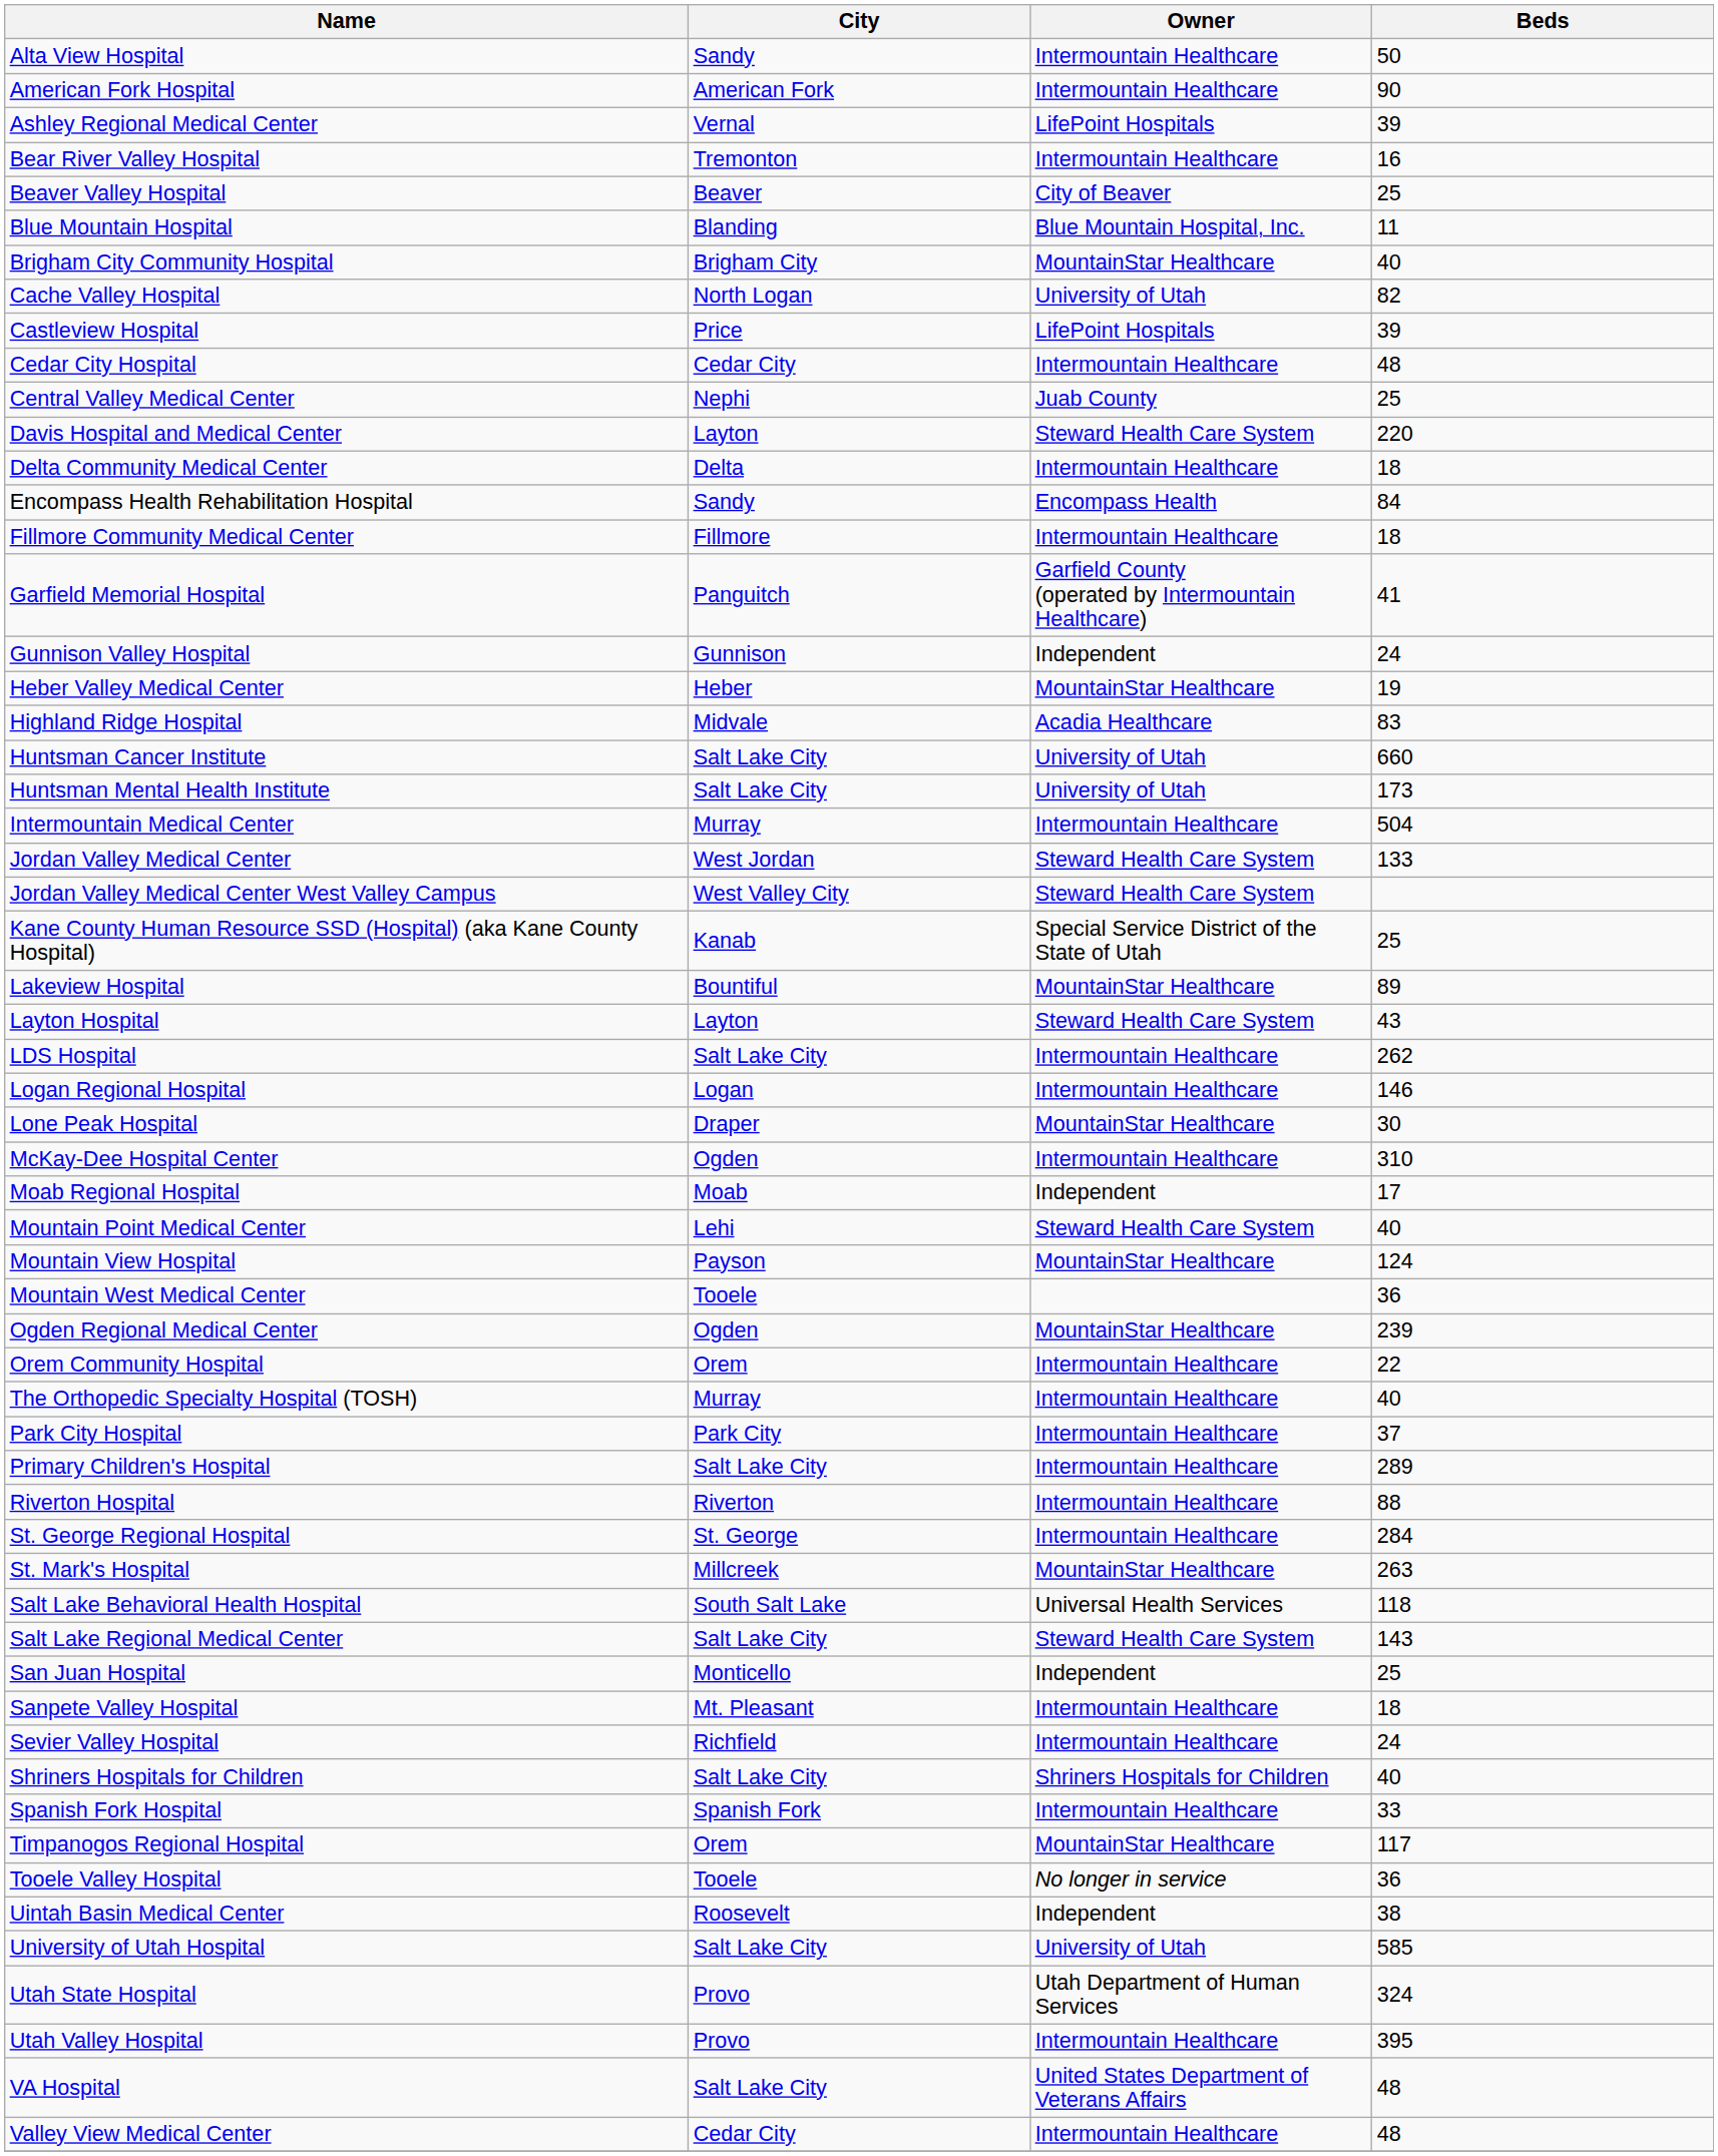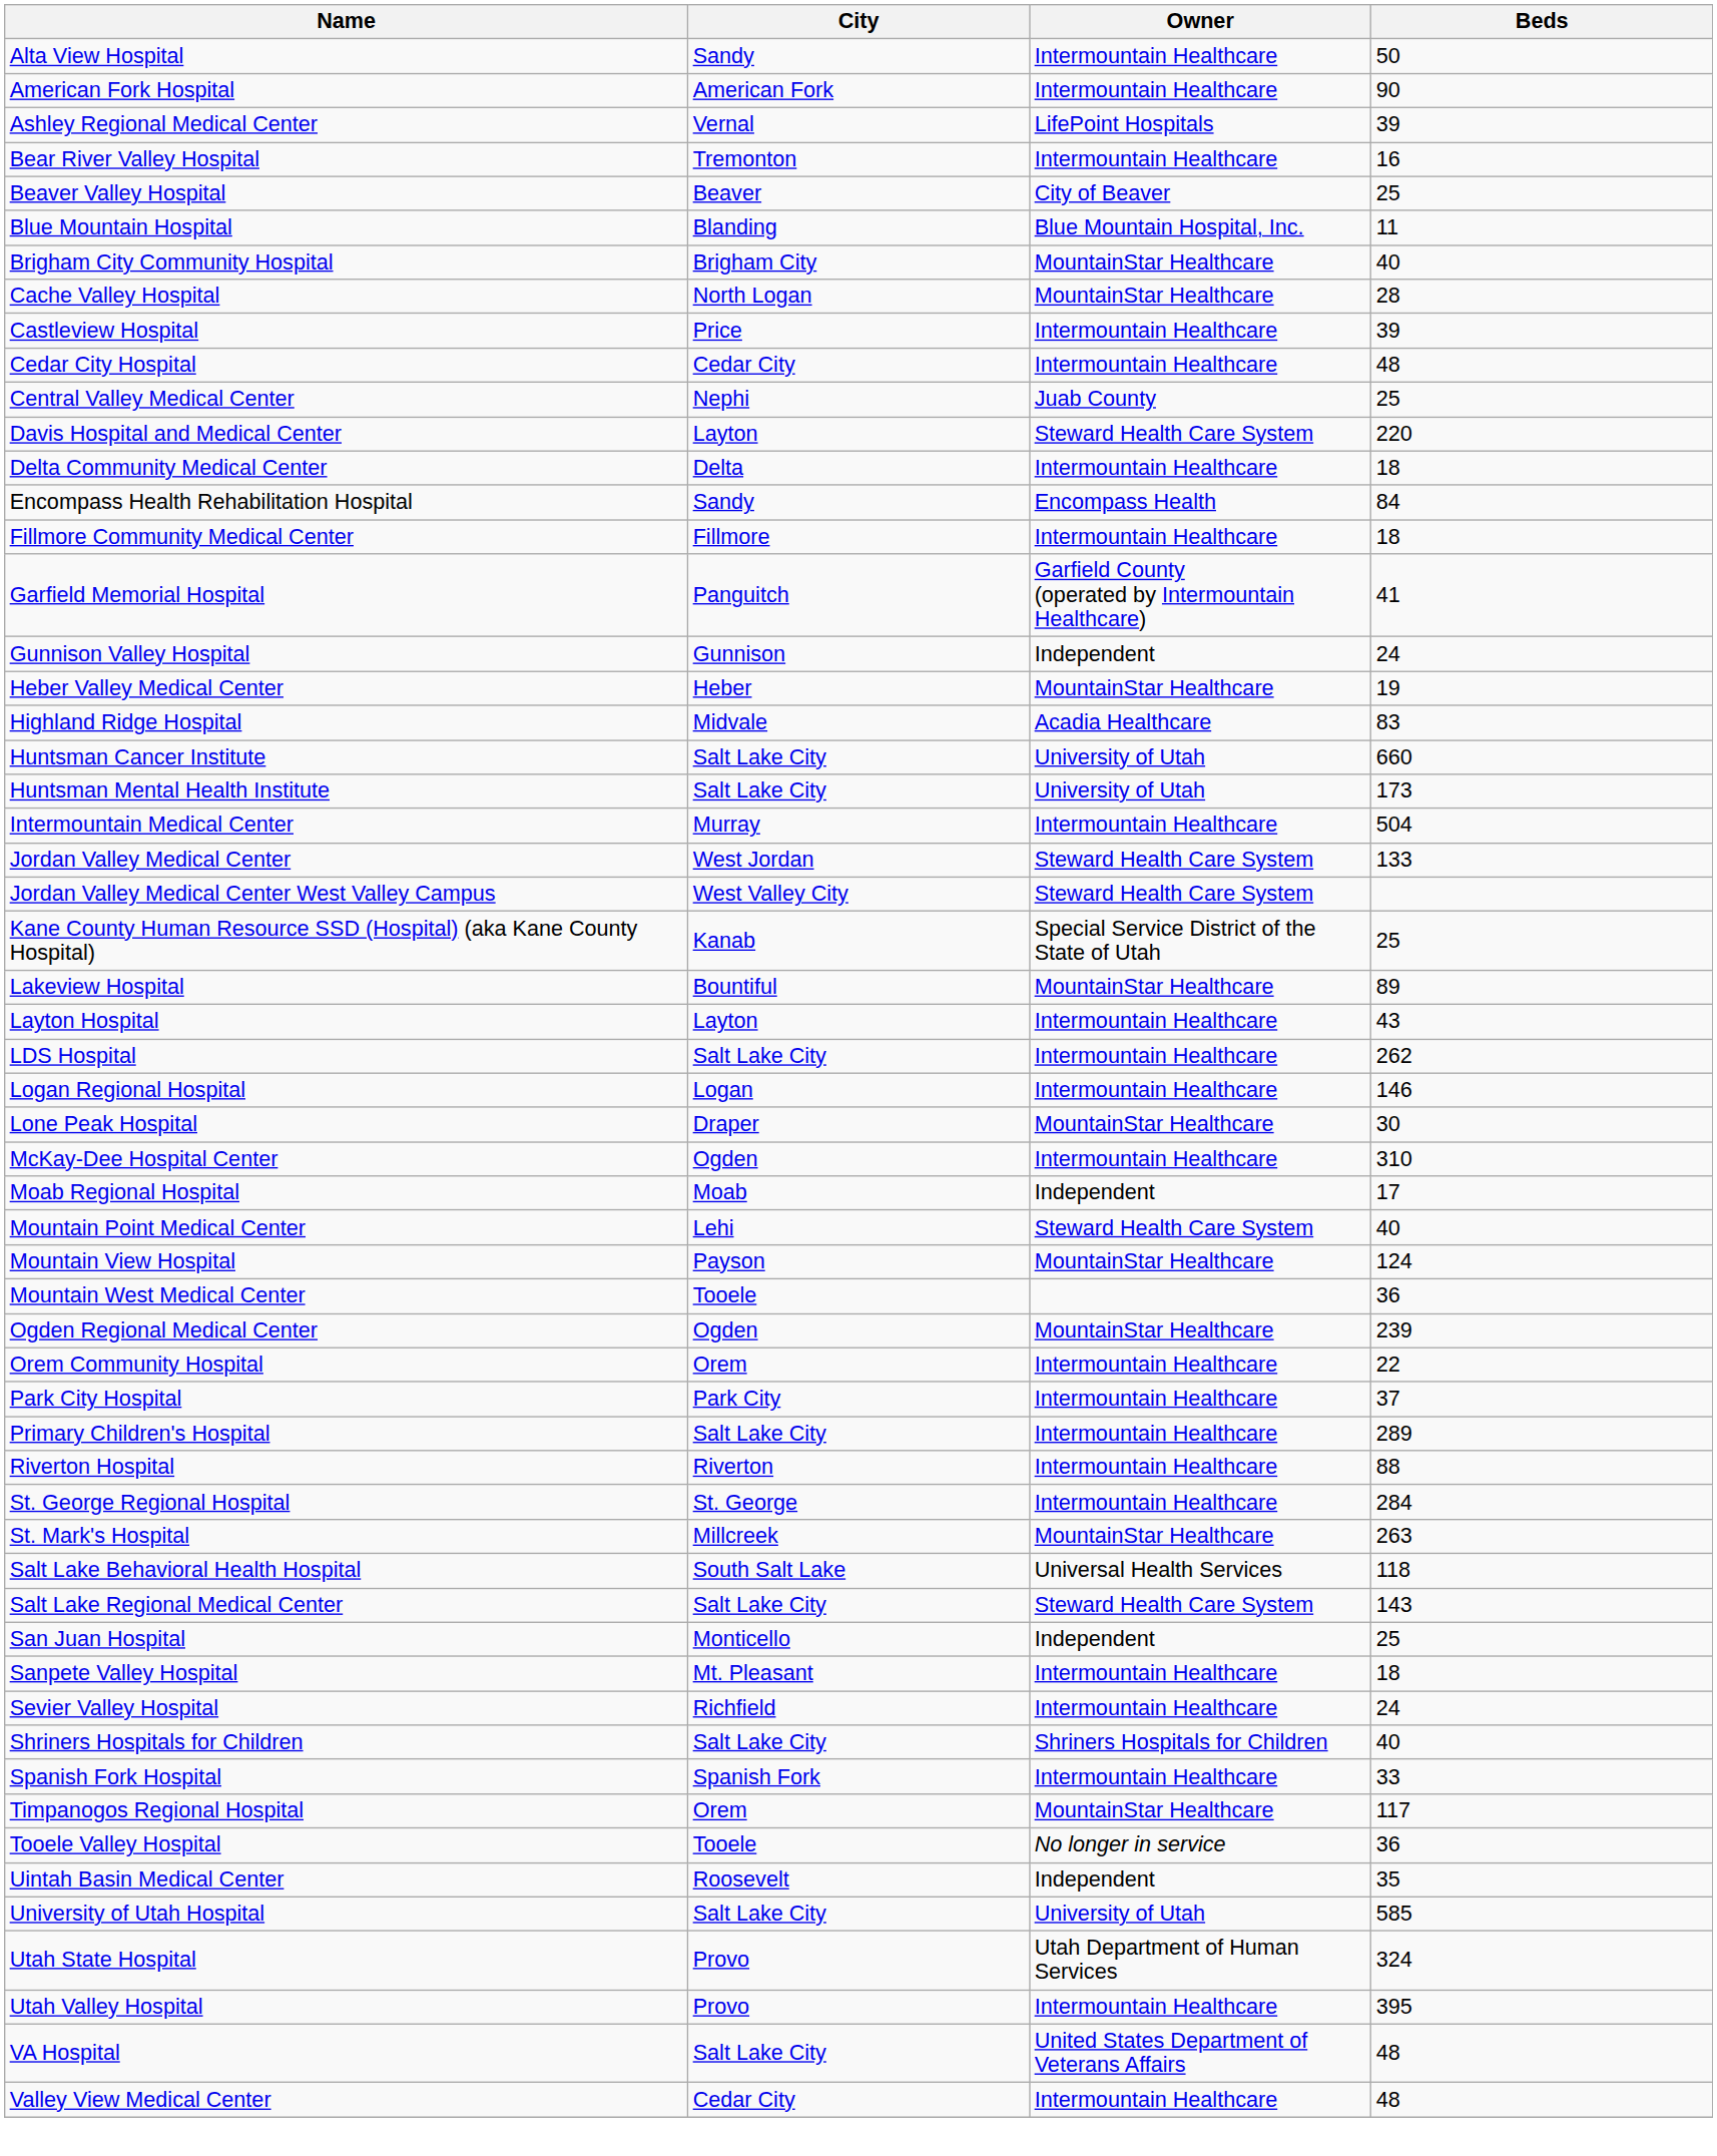 <table class="wikitable sortable sticky-header" style="width:100%">
 <tr>
 <th style="width:40%;">Name</th>
 <th style="width:20%;">City</th>
 <th style="width:*;">Owner</th>
 <th style="width:20%;">Beds</th>
 </tr>
 <tr>
 <td><a href='#'>Alta View Hospital</a></td>
 <td><a href='#'>Sandy</a></td>
 <td><a href='#'>Intermountain Healthcare</a></td>
 <td>50</td>
 </tr>
 <tr>
 <td><a href='#'>American Fork Hospital</a></td>
 <td><a href='#'>American Fork</a></td>
 <td><a href='#'>Intermountain Healthcare</a></td>
 <td>90</td>
 </tr>
 <tr>
 <td><a href='#'>Ashley Regional Medical Center</a></td>
 <td><a href='#'>Vernal</a></td>
 <td><a href='#'>LifePoint Hospitals</a></td>
 <td>39</td>
 </tr>
 <tr>
 <td><a href='#'>Bear River Valley Hospital</a></td>
 <td><a href='#'>Tremonton</a></td>
 <td><a href='#'>Intermountain Healthcare</a></td>
 <td>16</td>
 </tr>
 <tr>
 <td><a href='#'>Beaver Valley Hospital</a></td>
 <td><a href='#'>Beaver</a></td>
 <td><a href='#'>City of Beaver</a></td>
 <td>25</td>
 </tr>
 <tr>
 <td><a href='#'>Blue Mountain Hospital</a></td>
 <td><a href='#'>Blanding</a></td>
 <td><a href='#'>Blue Mountain Hospital, Inc.</a></td>
 <td>11</td>
 </tr>
 <tr>
 <td><a href='#'>Brigham City Community Hospital</a></td>
 <td><a href='#'>Brigham City</a></td>
 <td><a href='#'>MountainStar Healthcare</a></td>
 <td>40</td>
 </tr>
 <tr>
 <td><a href='#'>Cache Valley Hospital</a></td>
 <td><a href='#'>North Logan</a></td>
-<td><a href='#'>University of Utah</a></td>
-<td>82</td>
+<td><a href='#'>MountainStar Healthcare</a></td>
+<td>28</td>
 </tr>
 <tr>
 <td><a href='#'>Castleview Hospital</a></td>
 <td><a href='#'>Price</a></td>
-<td><a href='#'>LifePoint Hospitals</a></td>
+<td><a href='#'>Intermountain Healthcare</a></td>
 <td>39<br></td>
 </tr>
 <tr>
 <td><a href='#'>Cedar City Hospital</a></td>
 <td><a href='#'>Cedar City</a></td>
 <td><a href='#'>Intermountain Healthcare</a></td>
 <td>48<br></td>
 </tr>
 <tr>
 <td><a href='#'>Central Valley Medical Center</a></td>
 <td><a href='#'>Nephi</a></td>
 <td><a href='#'>Juab County</a></td>
 <td>25</td>
 </tr>
 <tr>
 <td><a href='#'>Davis Hospital and Medical Center</a></td>
 <td><a href='#'>Layton</a></td>
 <td><a href='#'>Steward Health Care System</a></td>
 <td>220</td>
 </tr>
 <tr>
 <td><a href='#'>Delta Community Medical Center</a></td>
 <td><a href='#'>Delta</a></td>
 <td><a href='#'>Intermountain Healthcare</a></td>
 <td>18</td>
 </tr>
 <tr>
 <td>Encompass Health Rehabilitation Hospital</td>
 <td><a href='#'>Sandy</a></td>
 <td><a href='#'>Encompass Health</a></td>
 <td>84</td>
 </tr>
 <tr>
 <td><a href='#'>Fillmore Community Medical Center</a></td>
 <td><a href='#'>Fillmore</a></td>
 <td><a href='#'>Intermountain Healthcare</a></td>
 <td>18</td>
 </tr>
 <tr>
 <td><a href='#'>Garfield Memorial Hospital</a></td>
 <td><a href='#'>Panguitch</a></td>
 <td><a href='#'>Garfield County</a><br>(operated by <a href='#'>Intermountain Healthcare</a>)</td>
 <td>41</td>
 </tr>
 <tr>
 <td><a href='#'>Gunnison Valley Hospital</a></td>
 <td><a href='#'>Gunnison</a></td>
 <td>Independent</td>
 <td>24</td>
 </tr>
 <tr>
 <td><a href='#'>Heber Valley Medical Center</a></td>
 <td><a href='#'>Heber</a></td>
 <td><a href='#'>MountainStar Healthcare</a></td>
 <td>19</td>
 </tr>
 <tr>
 <td><a href='#'>Highland Ridge Hospital</a></td>
 <td><a href='#'>Midvale</a></td>
 <td><a href='#'>Acadia Healthcare</a></td>
 <td>83</td>
 </tr>
 <tr>
 <td><a href='#'>Huntsman Cancer Institute</a></td>
 <td><a href='#'>Salt Lake City</a></td>
 <td><a href='#'>University of Utah</a></td>
 <td>660</td>
 </tr>
 <tr>
 <td><a href='#'>Huntsman Mental Health Institute</a></td>
 <td><a href='#'>Salt Lake City</a></td>
 <td><a href='#'>University of Utah</a></td>
 <td>173</td>
 </tr>
 <tr>
 <td><a href='#'>Intermountain Medical Center</a></td>
 <td><a href='#'>Murray</a></td>
 <td><a href='#'>Intermountain Healthcare</a></td>
 <td>504</td>
 </tr>
 <tr>
 <td><a href='#'>Jordan Valley Medical Center</a></td>
 <td><a href='#'>West Jordan</a></td>
 <td><a href='#'>Steward Health Care System</a></td>
 <td>133</td>
 </tr>
 <tr>
 <td><a href='#'>Jordan Valley Medical Center West Valley Campus</a></td>
 <td><a href='#'>West Valley City</a></td>
 <td><a href='#'>Steward Health Care System</a></td>
 <td></td>
 </tr>
 <tr>
 <td><a href='#'>Kane County Human Resource SSD (Hospital)</a> (aka Kane County Hospital)</td>
 <td><a href='#'>Kanab</a></td>
 <td>Special Service District of the State of Utah</td>
 <td>25</td>
 </tr>
 <tr>
 <td><a href='#'>Lakeview Hospital</a></td>
 <td><a href='#'>Bountiful</a></td>
 <td><a href='#'>MountainStar Healthcare</a></td>
 <td>89</td>
 </tr>
 <tr>
 <td><a href='#'>Layton Hospital</a></td>
 <td><a href='#'>Layton</a></td>
-<td><a href='#'>Steward Health Care System</a></td>
+<td><a href='#'>Intermountain Healthcare</a></td>
 <td>43</td>
 </tr>
 <tr>
 <td><a href='#'>LDS Hospital</a></td>
 <td><a href='#'>Salt Lake City</a></td>
 <td><a href='#'>Intermountain Healthcare</a></td>
 <td>262</td>
 </tr>
 <tr>
 <td><a href='#'>Logan Regional Hospital</a></td>
 <td><a href='#'>Logan</a></td>
 <td><a href='#'>Intermountain Healthcare</a></td>
 <td>146</td>
 </tr>
 <tr>
 <td><a href='#'>Lone Peak Hospital</a></td>
 <td><a href='#'>Draper</a></td>
 <td><a href='#'>MountainStar Healthcare</a></td>
 <td>30</td>
 </tr>
 <tr>
 <td><a href='#'>McKay-Dee Hospital Center</a></td>
 <td><a href='#'>Ogden</a></td>
 <td><a href='#'>Intermountain Healthcare</a></td>
 <td>310</td>
 </tr>
 <tr>
 <td><a href='#'>Moab Regional Hospital</a></td>
 <td><a href='#'>Moab</a></td>
 <td>Independent</td>
 <td>17</td>
 </tr>
 <tr>
 <td><a href='#'>Mountain Point Medical Center</a></td>
 <td><a href='#'>Lehi</a></td>
 <td><a href='#'>Steward Health Care System</a></td>
 <td>40</td>
 </tr>
 <tr>
 <td><a href='#'>Mountain View Hospital</a></td>
 <td><a href='#'>Payson</a></td>
 <td><a href='#'>MountainStar Healthcare</a></td>
 <td>124</td>
 </tr>
 <tr>
 <td><a href='#'>Mountain West Medical Center</a></td>
 <td><a href='#'>Tooele</a></td>
 <td></td>
 <td>36</td>
 </tr>
 <tr>
 <td><a href='#'>Ogden Regional Medical Center</a></td>
 <td><a href='#'>Ogden</a></td>
 <td><a href='#'>MountainStar Healthcare</a></td>
 <td>239</td>
 </tr>
 <tr>
 <td><a href='#'>Orem Community Hospital</a></td>
 <td><a href='#'>Orem</a></td>
 <td><a href='#'>Intermountain Healthcare</a></td>
 <td>22</td>
-</tr>
-<tr>
-<td><a href='#'>The Orthopedic Specialty Hospital</a> (TOSH)</td>
-<td><a href='#'>Murray</a></td>
-<td><a href='#'>Intermountain Healthcare</a></td>
-<td>40</td>
 </tr>
 <tr>
 <td><a href='#'>Park City Hospital</a></td>
 <td><a href='#'>Park City</a></td>
 <td><a href='#'>Intermountain Healthcare</a></td>
 <td>37</td>
 </tr>
 <tr>
 <td><a href='#'>Primary Children's Hospital</a></td>
 <td><a href='#'>Salt Lake City</a></td>
 <td><a href='#'>Intermountain Healthcare</a></td>
 <td>289</td>
 </tr>
 <tr>
 <td><a href='#'>Riverton Hospital</a></td>
 <td><a href='#'>Riverton</a></td>
 <td><a href='#'>Intermountain Healthcare</a></td>
 <td>88</td>
 </tr>
 <tr>
 <td><a href='#'>St. George Regional Hospital</a></td>
 <td><a href='#'>St. George</a></td>
 <td><a href='#'>Intermountain Healthcare</a></td>
 <td>284</td>
 </tr>
 <tr>
 <td><a href='#'>St. Mark's Hospital</a></td>
 <td><a href='#'>Millcreek</a></td>
 <td><a href='#'>MountainStar Healthcare</a></td>
 <td>263</td>
 </tr>
 <tr>
 <td><a href='#'>Salt Lake Behavioral Health Hospital</a></td>
 <td><a href='#'>South Salt Lake</a></td>
 <td>Universal Health Services</td>
 <td>118</td>
 </tr>
 <tr>
 <td><a href='#'>Salt Lake Regional Medical Center</a></td>
 <td><a href='#'>Salt Lake City</a></td>
 <td><a href='#'>Steward Health Care System</a></td>
 <td>143</td>
 </tr>
 <tr>
 <td><a href='#'>San Juan Hospital</a></td>
 <td><a href='#'>Monticello</a></td>
 <td>Independent</td>
 <td>25</td>
 </tr>
 <tr>
 <td><a href='#'>Sanpete Valley Hospital</a></td>
 <td><a href='#'>Mt. Pleasant</a></td>
 <td><a href='#'>Intermountain Healthcare</a></td>
 <td>18</td>
 </tr>
 <tr>
 <td><a href='#'>Sevier Valley Hospital</a></td>
 <td><a href='#'>Richfield</a></td>
 <td><a href='#'>Intermountain Healthcare</a></td>
 <td>24</td>
 </tr>
 <tr>
 <td><a href='#'>Shriners Hospitals for Children</a></td>
 <td><a href='#'>Salt Lake City</a></td>
 <td><a href='#'>Shriners Hospitals for Children</a></td>
 <td>40</td>
 </tr>
 <tr>
 <td><a href='#'>Spanish Fork Hospital</a><br></td>
 <td><a href='#'>Spanish Fork</a></td>
 <td><a href='#'>Intermountain Healthcare</a></td>
 <td>33</td>
 </tr>
 <tr>
 <td><a href='#'>Timpanogos Regional Hospital</a></td>
 <td><a href='#'>Orem</a></td>
 <td><a href='#'>MountainStar Healthcare</a></td>
 <td>117</td>
 </tr>
 <tr>
 <td><a href='#'>Tooele Valley Hospital</a></td>
 <td><a href='#'>Tooele</a></td>
 <td><em>No longer in service</em></td>
 <td>36</td>
 </tr>
 <tr>
 <td><a href='#'>Uintah Basin Medical Center</a></td>
 <td><a href='#'>Roosevelt</a></td>
 <td>Independent</td>
-<td>38</td>
+<td>35</td>
 </tr>
 <tr>
 <td><a href='#'>University of Utah Hospital</a></td>
 <td><a href='#'>Salt Lake City</a></td>
 <td><a href='#'>University of Utah</a></td>
 <td>585</td>
 </tr>
 <tr>
 <td><a href='#'>Utah State Hospital</a></td>
 <td><a href='#'>Provo</a></td>
 <td>Utah Department of Human Services</td>
 <td>324</td>
 </tr>
 <tr>
 <td><a href='#'>Utah Valley Hospital</a></td>
 <td><a href='#'>Provo</a></td>
 <td><a href='#'>Intermountain Healthcare</a></td>
 <td>395</td>
 </tr>
 <tr>
 <td><a href='#'>VA Hospital</a></td>
 <td><a href='#'>Salt Lake City</a></td>
 <td><a href='#'>United States Department of Veterans Affairs</a></td>
 <td>48</td>
 </tr>
 <tr>
 <td><a href='#'>Valley View Medical Center</a></td>
 <td><a href='#'>Cedar City</a></td>
 <td><a href='#'>Intermountain Healthcare</a></td>
 <td>48</td>
 </tr>
 <tr>
 </tr>
 </table>
